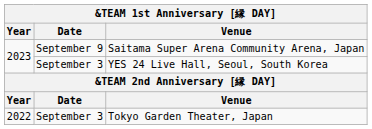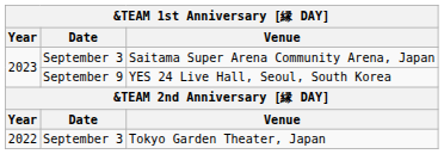 <table class="wikitable">
 <tr>
 <th colspan="3">&TEAM 1st Anniversary [縁 DAY]</th>
 </tr>
 <tr>
 <th>Year</th>
 <th>Date</th>
 <th>Venue</th>
 </tr>
 <tr>
 <td rowspan="2">2023</td>
-<td>September 9</td>
+<td>September 3</td>
 <td>Saitama Super Arena Community Arena, Japan</td>
 </tr>
 <tr>
-<td>September 3</td>
+<td>September 9</td>
 <td>YES 24 Live Hall, Seoul, South Korea</td>
 </tr>
 <tr>
 <th colspan="3">&TEAM 2nd Anniversary [縁 DAY]</th>
 </tr>
 <tr>
 <th>Year</th>
 <th>Date</th>
 <th>Venue</th>
 </tr>
 <tr>
 <td>2022</td>
 <td>September 3</td>
 <td>Tokyo Garden Theater, Japan</td>
 </tr>
 </table>
